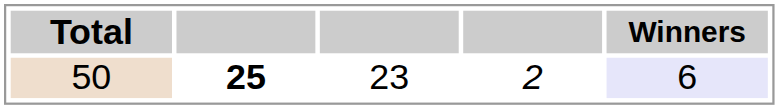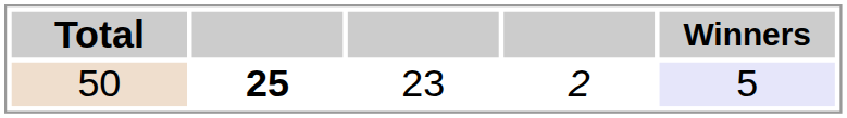 <table style="border: 1px solid #999; background-color:#FFFFFF; line-height:16px; text-align:center">
 <tr>
 <th width="70" style="background-color: #ccc;">Total</th>
 <th width="60" style="background-color: #ccc;"><small></small></th>
 <th width="60" style="background-color: #ccc;"><small></small></th>
 <th width="60" style="background-color: #ccc;"><small><em></em></small></th>
 <th width="70" style="background-color: #ccc;"><small>Winners</small></th>
 </tr>
 <tr>
 <td bgcolor="#EFDECD">50</td>
 <td><strong>25</strong></td>
 <td>23</td>
 <td><em>2</em></td>
-<td bgcolor="#E6E6FA">6</td>
+<td bgcolor="#E6E6FA">5</td>
 </tr>
 </table>
